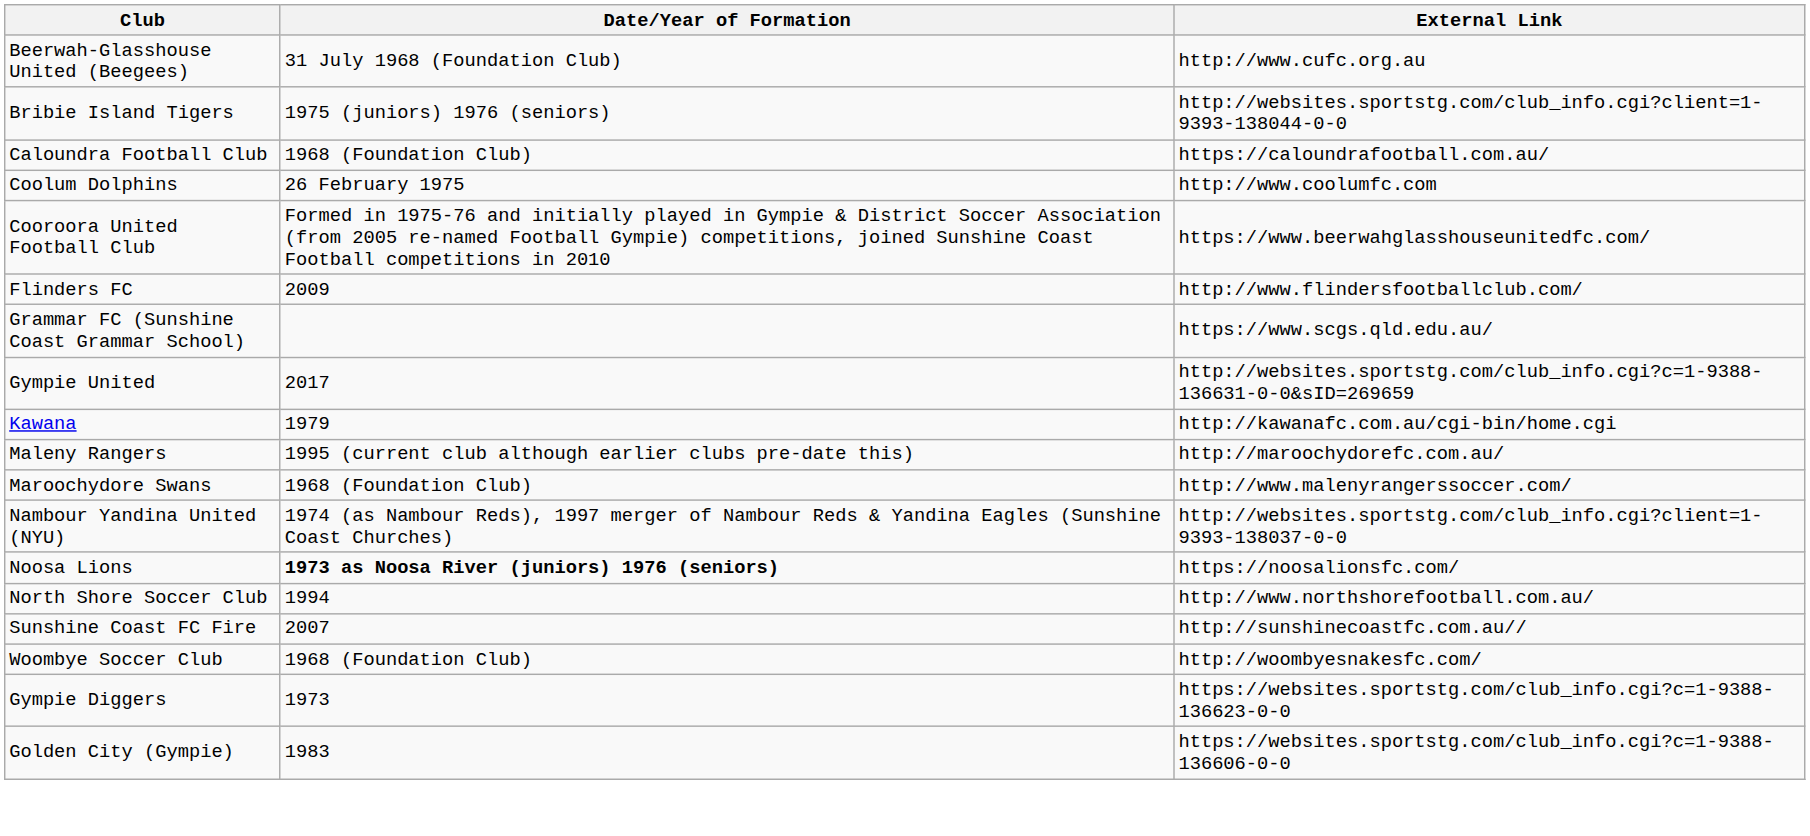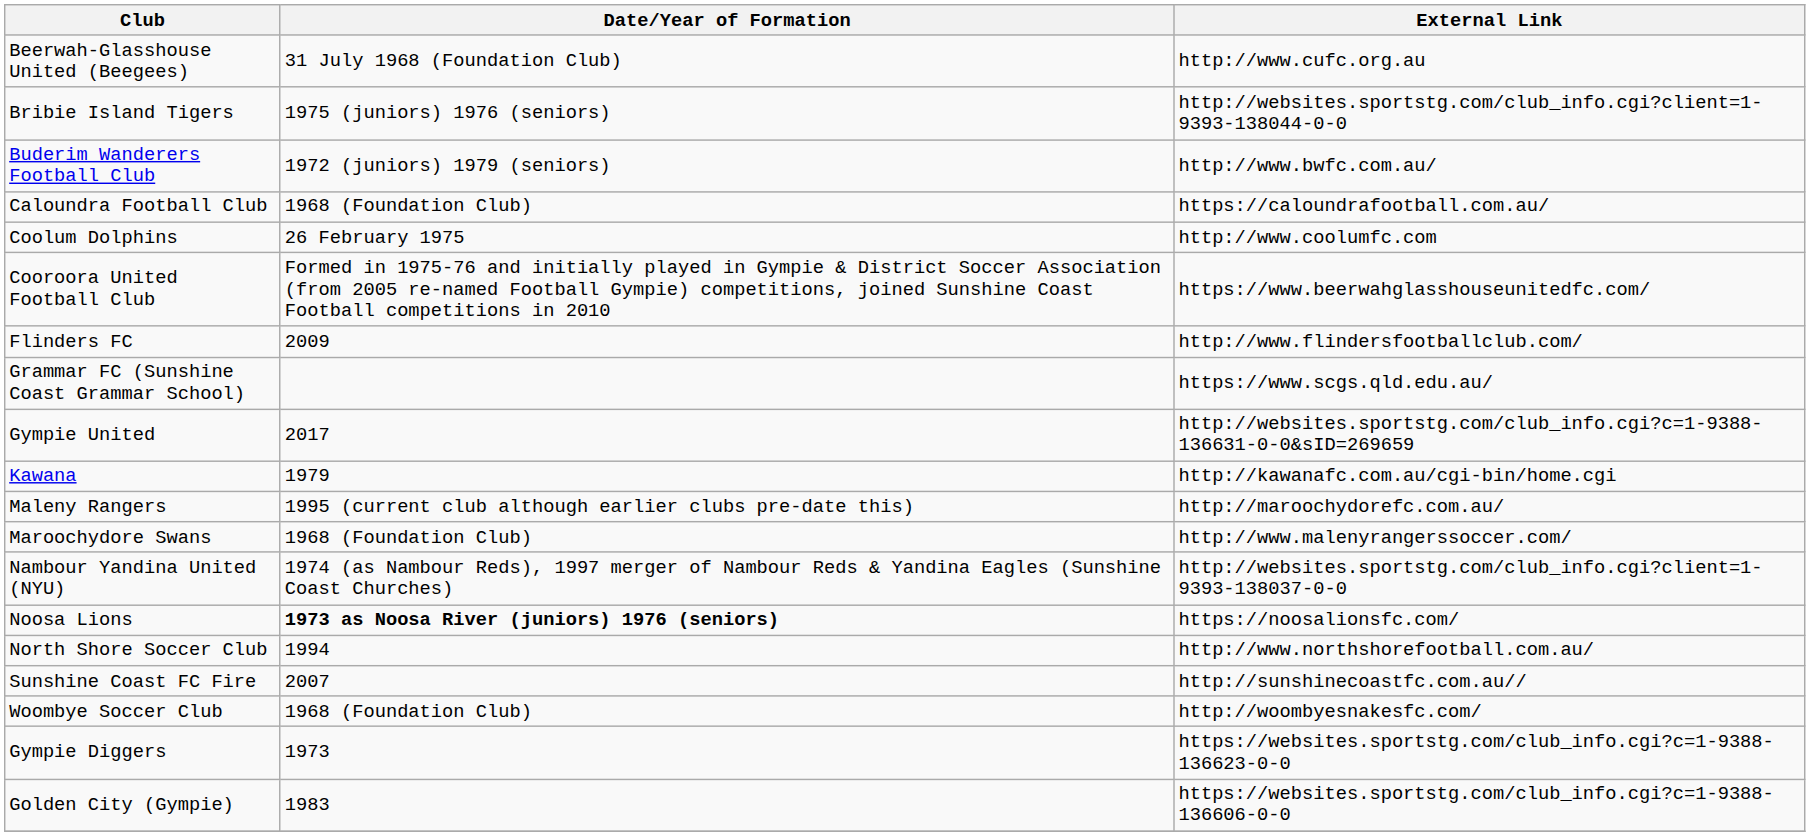 <table class="wikitable">
 <tr>
 <th>Club</th>
 <th>Date/Year of Formation</th>
 <th>External Link</th>
 </tr>
 <tr>
 <td>Beerwah-Glasshouse United (Beegees)</td>
 <td>31 July 1968 (Foundation Club)</td>
 <td>http://www.cufc.org.au</td>
 </tr>
 <tr>
 <td>Bribie Island Tigers</td>
 <td>1975 (juniors) 1976 (seniors)</td>
 <td>http://websites.sportstg.com/club_info.cgi?client=1-9393-138044-0-0</td>
+</tr>
+<tr>
+<td><a href='#'>Buderim Wanderers Football Club</a></td>
+<td>1972 (juniors) 1979 (seniors)</td>
+<td>http://www.bwfc.com.au/ </td>
 </tr>
 <tr>
 <td>Caloundra Football Club</td>
 <td>1968 (Foundation Club)</td>
 <td>https://caloundrafootball.com.au/</td>
 </tr>
 <tr>
 <td>Coolum Dolphins</td>
 <td>26 February 1975</td>
 <td>http://www.coolumfc.com</td>
 </tr>
 <tr>
 <td>Cooroora United Football Club</td>
 <td>Formed in 1975-76 and initially played in Gympie & District Soccer Association (from 2005 re-named Football Gympie) competitions, joined Sunshine Coast Football competitions in 2010</td>
 <td>https://www.beerwahglasshouseunitedfc.com/</td>
 </tr>
 <tr>
 <td>Flinders FC</td>
 <td>2009</td>
 <td>http://www.flindersfootballclub.com/</td>
 </tr>
 <tr>
 <td>Grammar FC (Sunshine Coast Grammar School)</td>
 <td></td>
 <td>https://www.scgs.qld.edu.au/</td>
 </tr>
 <tr>
 <td>Gympie United</td>
 <td>2017</td>
 <td>http://websites.sportstg.com/club_info.cgi?c=1-9388-136631-0-0&sID=269659</td>
 </tr>
 <tr>
 <td><a href='#'>Kawana</a></td>
 <td>1979</td>
 <td>http://kawanafc.com.au/cgi-bin/home.cgi </td>
 </tr>
 <tr>
 <td>Maleny Rangers</td>
 <td>1995 (current club although earlier clubs pre-date this)</td>
 <td>http://maroochydorefc.com.au/</td>
 </tr>
 <tr>
 <td>Maroochydore Swans</td>
 <td>1968 (Foundation Club)</td>
 <td>http://www.malenyrangerssoccer.com/</td>
 </tr>
 <tr>
 <td>Nambour Yandina United (NYU)</td>
 <td>1974 (as Nambour Reds), 1997 merger of Nambour Reds & Yandina Eagles (Sunshine Coast Churches)</td>
 <td>http://websites.sportstg.com/club_info.cgi?client=1-9393-138037-0-0</td>
 </tr>
 <tr>
 <td>Noosa Lions</td>
 <td><strong>1973 as Noosa River (juniors) 1976 (seniors)</strong></td>
 <td>https://noosalionsfc.com/</td>
 </tr>
 <tr>
 <td>North Shore Soccer Club</td>
 <td>1994</td>
 <td>http://www.northshorefootball.com.au/</td>
 </tr>
 <tr>
 <td>Sunshine Coast FC Fire</td>
 <td>2007</td>
 <td>http://sunshinecoastfc.com.au//</td>
 </tr>
 <tr>
 <td>Woombye Soccer Club</td>
 <td>1968 (Foundation Club)</td>
 <td>http://woombyesnakesfc.com/</td>
 </tr>
 <tr>
 <td>Gympie Diggers</td>
 <td>1973</td>
 <td>https://websites.sportstg.com/club_info.cgi?c=1-9388-136623-0-0</td>
 </tr>
 <tr>
 <td>Golden City (Gympie)</td>
 <td>1983</td>
 <td>https://websites.sportstg.com/club_info.cgi?c=1-9388-136606-0-0</td>
 </tr>
 <tr>
 </tr>
 </table>
